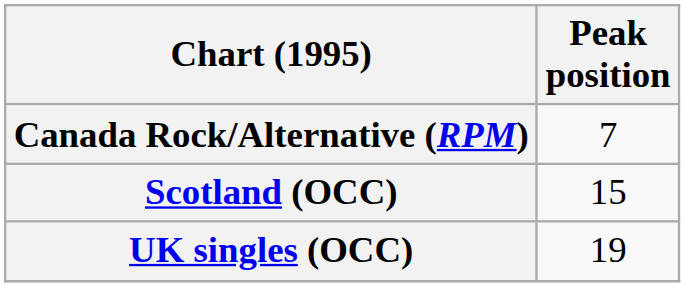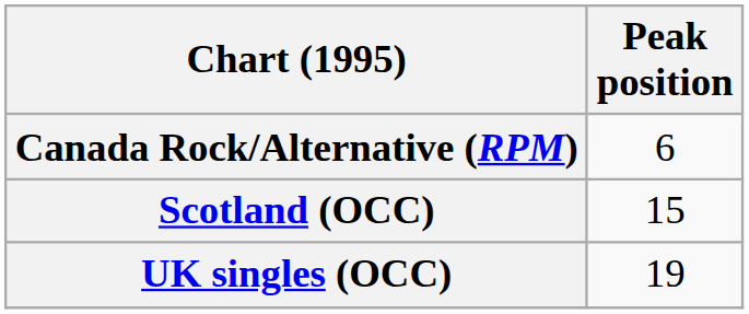 <table class="wikitable sortable plainrowheaders">
 <tr>
 <th>Chart (1995)</th>
 <th>Peak<br>position</th>
 </tr>
 <tr>
 <th scope="row">Canada Rock/Alternative (<em><a href='#'>RPM</a></em>)</th>
-<td align="center">7</td>
+<td align="center">6</td>
 </tr>
 <tr>
 <th scope="row"><a href='#'>Scotland</a> (OCC)</th>
 <td align="center">15</td>
 </tr>
 <tr>
 <th scope="row"><a href='#'>UK singles</a> (OCC)</th>
 <td align="center">19</td>
 </tr>
 <tr>
 </tr>
 </table>
